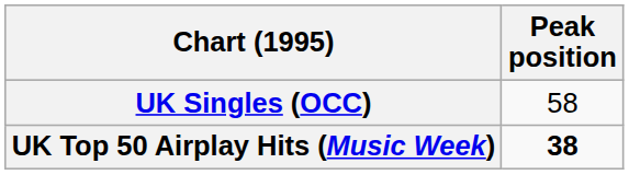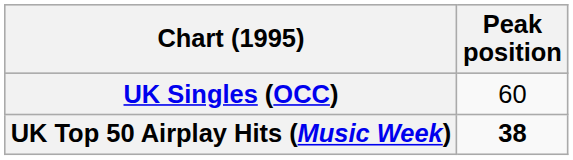 <table class="wikitable plainrowheaders" style="text-align:center">
 <tr>
 <th>Chart (1995)</th>
 <th>Peak<br>position</th>
 </tr>
 <tr>
 <th scope="row"><a href='#'>UK Singles</a> (<a href='#'>OCC</a>)</th>
-<td style="text-align:center;">58</td>
+<td style="text-align:center;">60</td>
 </tr>
 <tr>
 <th scope="row">UK Top 50 Airplay Hits (<em><a href='#'>Music Week</a></em>)</th>
 <td style="text-align:center;"><strong>38</strong></td>
 </tr>
 </table>
